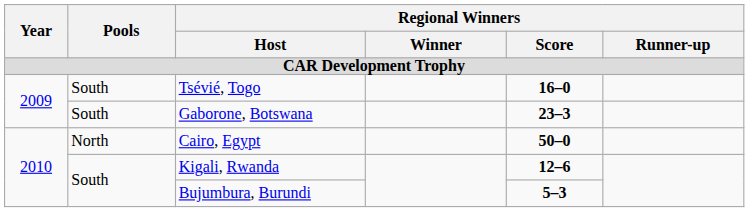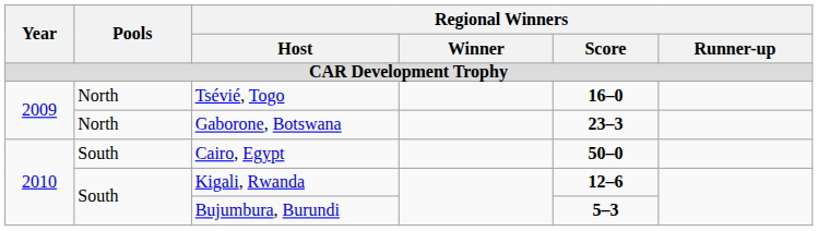 <table class=wikitable style=font-size:90%;text-align:left>
 <tr>
 <th rowspan=2 width= 50>Year</th>
 <th rowspan=2 width=90>Pools</th>
 <th colspan=4>Regional Winners</th>
 </tr>
 <tr>
 <th width=165>Host</th>
 <th width=120>Winner</th>
 <th width=80>Score</th>
 <th width=120>Runner-up</th>
 </tr>
 <tr style="background: #DCDCDC;">
 <td colspan="100%" align=center style="line-height:9px;"><span><strong>CAR Development Trophy</strong></span></td>
 </tr>
 <tr>
 <td align=center rowspan=2><a href='#'>2009</a></td>
-<td>South</td>
+<td>North</td>
 <td><a href='#'>Tsévié</a>, <a href='#'>Togo</a></td>
 <td><strong></strong></td>
 <td align=center><strong>16–0</strong></td>
 <td></td>
 </tr>
 <tr>
-<td>South</td>
+<td>North</td>
 <td><a href='#'>Gaborone</a>, <a href='#'>Botswana</a></td>
 <td><strong></strong></td>
 <td align=center><strong>23–3</strong></td>
 <td></td>
 </tr>
 <tr>
 <td align=center rowspan=3><a href='#'>2010</a></td>
-<td>North</td>
+<td>South</td>
 <td><a href='#'>Cairo</a>, <a href='#'>Egypt</a></td>
 <td><strong></strong></td>
 <td align=center><strong>50–0</strong></td>
 <td></td>
 </tr>
 <tr>
 <td rowspan=2>South</td>
 <td><a href='#'>Kigali</a>, <a href='#'>Rwanda</a></td>
 <td rowspan=2><strong></strong></td>
 <td align=center><strong>12–6</strong></td>
 <td rowspan=2></td>
 </tr>
 <tr>
 <td><a href='#'>Bujumbura</a>, <a href='#'>Burundi</a></td>
 <td align=center><strong>5–3</strong></td>
 </tr>
 </table>
